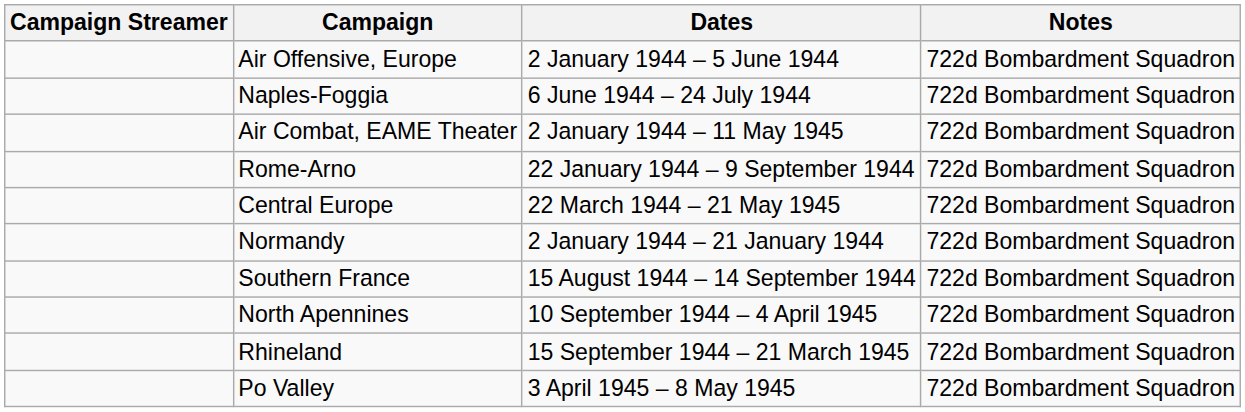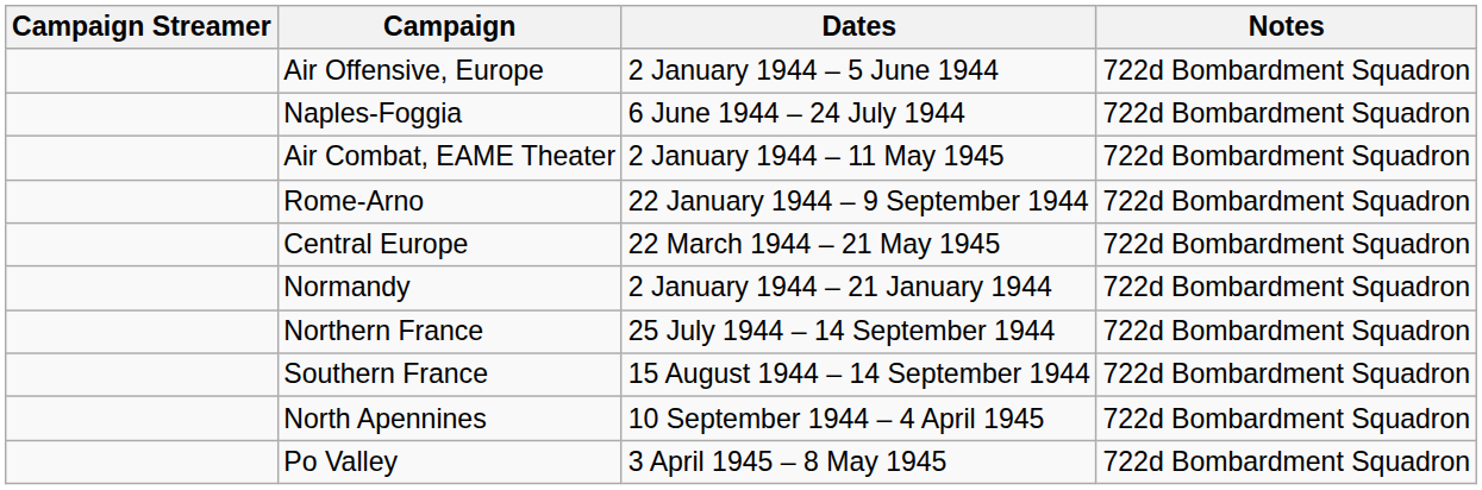 <table class="wikitable">
 <tr style="background:#efefef;">
 <th>Campaign Streamer</th>
 <th>Campaign</th>
 <th>Dates</th>
 <th>Notes</th>
 </tr>
 <tr>
 <td></td>
 <td>Air Offensive, Europe</td>
 <td>2 January 1944 – 5 June 1944</td>
 <td>722d Bombardment Squadron</td>
 </tr>
 <tr>
 <td></td>
 <td>Naples-Foggia</td>
 <td>6 June 1944 – 24 July 1944</td>
 <td>722d Bombardment Squadron</td>
 </tr>
 <tr>
 <td></td>
 <td>Air Combat, EAME Theater</td>
 <td>2 January 1944 – 11 May 1945</td>
 <td>722d Bombardment Squadron</td>
 </tr>
 <tr>
 <td></td>
 <td>Rome-Arno</td>
 <td>22 January 1944 – 9 September 1944</td>
 <td>722d Bombardment Squadron</td>
 </tr>
 <tr>
 <td></td>
 <td>Central Europe</td>
 <td>22 March 1944 – 21 May 1945</td>
 <td>722d Bombardment Squadron</td>
 </tr>
 <tr>
 <td></td>
 <td>Normandy</td>
 <td>2 January 1944 – 21 January 1944</td>
 <td>722d Bombardment Squadron</td>
 </tr>
 <tr>
 <td></td>
+<td>Northern France</td>
+<td>25 July 1944 – 14 September 1944</td>
+<td>722d Bombardment Squadron</td>
+</tr>
+<tr>
+<td></td>
 <td>Southern France</td>
 <td>15 August 1944 – 14 September 1944</td>
 <td>722d Bombardment Squadron</td>
 </tr>
 <tr>
 <td></td>
 <td>North Apennines</td>
 <td>10 September 1944 – 4 April 1945</td>
 <td>722d Bombardment Squadron</td>
 </tr>
 <tr>
 <td></td>
-<td>Rhineland</td>
-<td>15 September 1944 – 21 March 1945</td>
-<td>722d Bombardment Squadron</td>
-</tr>
-<tr>
-<td></td>
 <td>Po Valley</td>
 <td>3 April 1945 – 8 May 1945</td>
 <td>722d Bombardment Squadron</td>
 </tr>
 </table>
